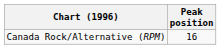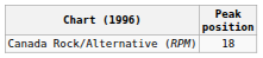 <table class="wikitable sortable">
 <tr>
 <th>Chart (1996)</th>
 <th>Peak<br>position</th>
 </tr>
 <tr>
 <td align="left">Canada Rock/Alternative (<em>RPM</em>)</td>
-<td align="center">16</td>
+<td align="center">18</td>
 </tr>
 </table>
